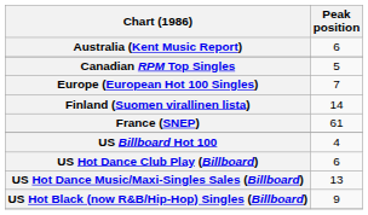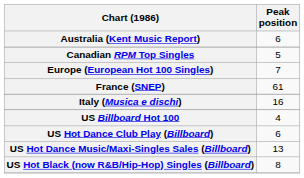 <table class="wikitable plainrowheaders sortable">
 <tr>
 <th>Chart (1986)</th>
 <th>Peak<br>position</th>
 </tr>
 <tr>
 <th scope="row">Australia (<a href='#'>Kent Music Report</a>)</th>
 <td align="center">6</td>
 </tr>
 <tr>
 </tr>
 <tr>
 </tr>
 <tr>
 <th scope="row">Canadian <a href='#'><em>RPM</em> Top Singles</a></th>
 <td align="center">5</td>
 </tr>
 <tr>
 <th scope="row">Europe (<a href='#'>European Hot 100 Singles</a>)</th>
 <td align="center">7</td>
 </tr>
 <tr>
-<th scope="row">Finland (<a href='#'>Suomen virallinen lista</a>)</th>
-<td align="center">14</td>
-</tr>
-<tr>
 <th scope="row">France (<a href='#'>SNEP</a>)</th>
 <td align="center">61</td>
 </tr>
 <tr>
+</tr>
+<tr>
+<th scope="row">Italy (<em><a href='#'>Musica e dischi</a></em>)</th>
+<td align="center">16</td>
 </tr>
 <tr>
 </tr>
 <tr>
 </tr>
 <tr>
 </tr>
 <tr>
 </tr>
 <tr>
 </tr>
 <tr>
 </tr>
 <tr>
 <th scope="row">US <a href='#'><em>Billboard</em> Hot 100</a></th>
 <td align="center">4</td>
 </tr>
 <tr>
 <th scope="row">US <a href='#'>Hot Dance Club Play</a> (<em><a href='#'>Billboard</a></em>)</th>
 <td align="center">6</td>
 </tr>
 <tr>
 <th scope="row">US <a href='#'>Hot Dance Music/Maxi-Singles Sales</a> (<em><a href='#'>Billboard</a></em>)</th>
 <td align="center">13</td>
 </tr>
 <tr>
 <th scope="row">US <a href='#'>Hot Black (now R&B/Hip-Hop) Singles</a> (<em><a href='#'>Billboard</a></em>)</th>
-<td align="center">9</td>
+<td align="center">8</td>
 </tr>
 <tr>
 </tr>
 </table>
